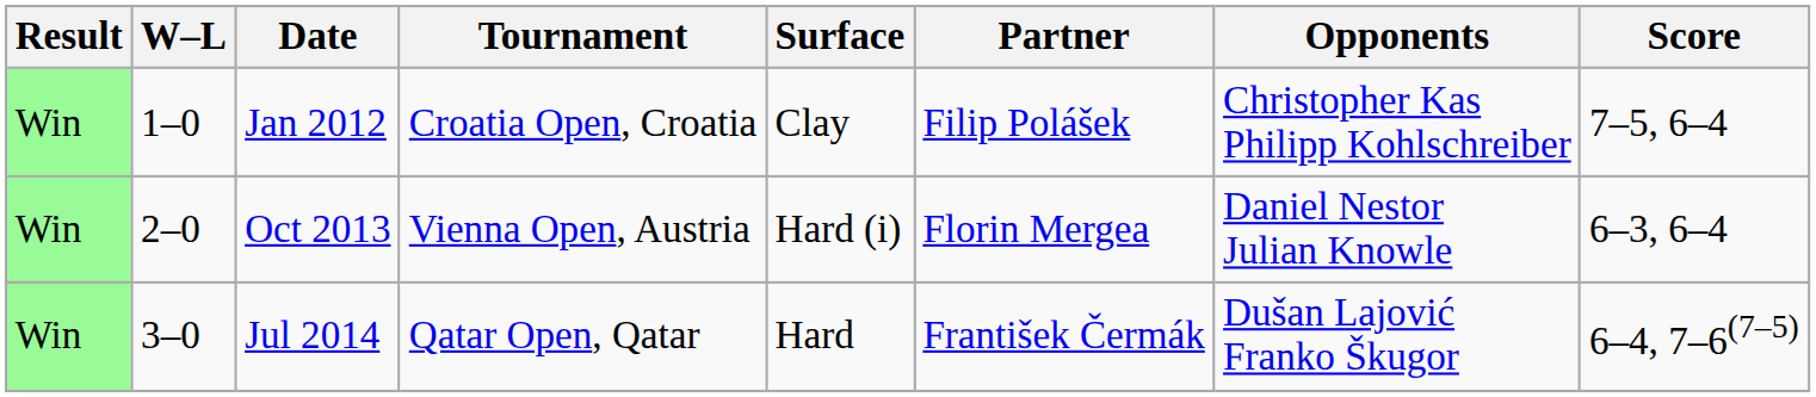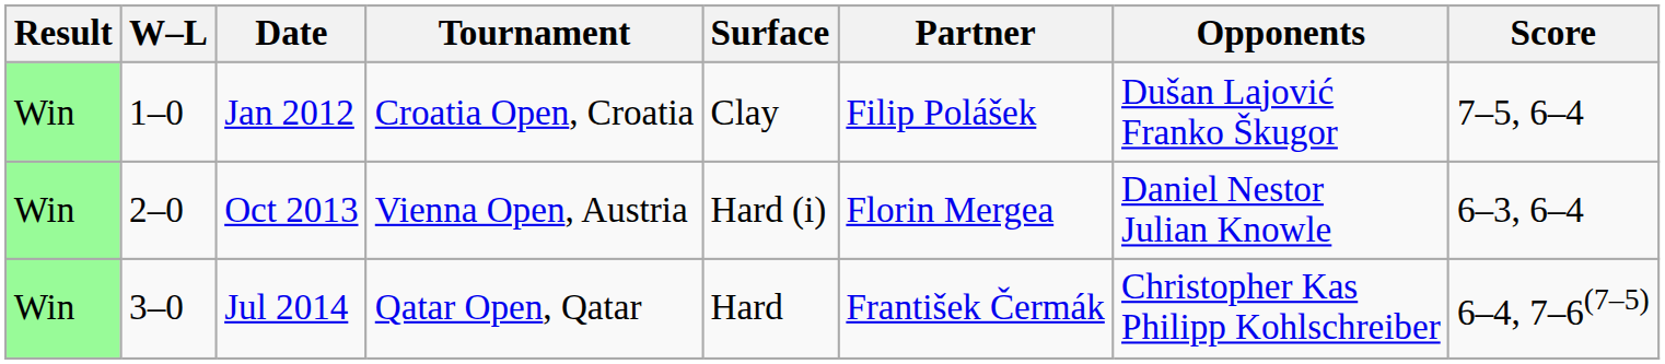 <table class="sortable wikitable">
 <tr>
 <th>Result</th>
 <th class="unsortable">W–L</th>
 <th>Date</th>
 <th>Tournament</th>
 <th>Surface</th>
 <th>Partner</th>
 <th>Opponents</th>
 <th class="unsortable">Score</th>
 </tr>
 <tr>
 <td bgcolor=98FB98>Win</td>
 <td>1–0</td>
 <td><a href='#'>Jan 2012</a></td>
 <td><a href='#'>Croatia Open</a>, Croatia</td>
 <td>Clay</td>
 <td> <a href='#'>Filip Polášek</a></td>
-<td> <a href='#'>Christopher Kas</a><br> <a href='#'>Philipp Kohlschreiber</a></td>
+<td> <a href='#'>Dušan Lajović</a><br> <a href='#'>Franko Škugor</a></td>
 <td>7–5, 6–4</td>
 </tr>
 <tr>
 <td bgcolor=98FB98>Win</td>
 <td>2–0</td>
 <td><a href='#'>Oct 2013</a></td>
 <td><a href='#'>Vienna Open</a>, Austria</td>
 <td>Hard (i)</td>
 <td> <a href='#'>Florin Mergea</a></td>
 <td> <a href='#'>Daniel Nestor</a><br> <a href='#'>Julian Knowle</a></td>
 <td>6–3, 6–4</td>
 </tr>
 <tr>
 <td bgcolor=98FB98>Win</td>
 <td>3–0</td>
 <td><a href='#'>Jul 2014</a></td>
 <td><a href='#'>Qatar Open</a>, Qatar</td>
 <td>Hard</td>
 <td> <a href='#'>František Čermák</a></td>
-<td> <a href='#'>Dušan Lajović</a><br> <a href='#'>Franko Škugor</a></td>
+<td> <a href='#'>Christopher Kas</a><br> <a href='#'>Philipp Kohlschreiber</a></td>
 <td>6–4, 7–6<sup>(7–5)</sup></td>
 </tr>
 </table>
